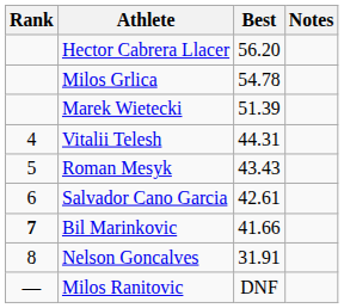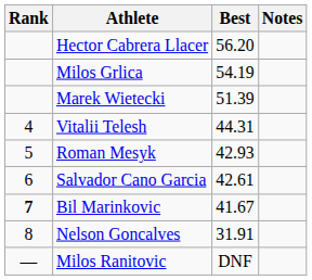 <table class="wikitable sortable" style="text-align:center">
 <tr>
 <th>Rank</th>
 <th>Athlete</th>
 <th>Best</th>
 <th>Notes</th>
 </tr>
 <tr>
 <td></td>
 <td style="text-align:left"><a href='#'>Hector Cabrera Llacer</a><br></td>
 <td>56.20</td>
 <td></td>
 </tr>
 <tr>
 <td></td>
 <td style="text-align:left"><a href='#'>Milos Grlica</a><br></td>
-<td>54.78</td>
+<td>54.19</td>
 <td></td>
 </tr>
 <tr>
 <td></td>
 <td style="text-align:left"><a href='#'>Marek Wietecki</a><br></td>
 <td>51.39</td>
 <td></td>
 </tr>
 <tr>
 <td>4</td>
 <td style="text-align:left"><a href='#'>Vitalii Telesh</a><br></td>
 <td>44.31</td>
 <td></td>
 </tr>
 <tr>
 <td>5</td>
 <td style="text-align:left"><a href='#'>Roman Mesyk</a><br></td>
-<td>43.43</td>
+<td>42.93</td>
 <td></td>
 </tr>
 <tr>
 <td>6</td>
 <td style="text-align:left"><a href='#'>Salvador Cano Garcia</a><br></td>
 <td>42.61</td>
 <td></td>
 </tr>
 <tr>
 <td><strong>7</strong></td>
 <td style="text-align:left"><a href='#'>Bil Marinkovic</a><br></td>
-<td>41.66</td>
+<td>41.67</td>
 <td></td>
 </tr>
 <tr>
 <td>8</td>
 <td style="text-align:left"><a href='#'>Nelson Goncalves</a><br></td>
 <td>31.91</td>
 <td></td>
 </tr>
 <tr>
 <td>—</td>
 <td style="text-align:left"><a href='#'>Milos Ranitovic</a><br></td>
 <td>DNF</td>
 <td></td>
 </tr>
 </table>
